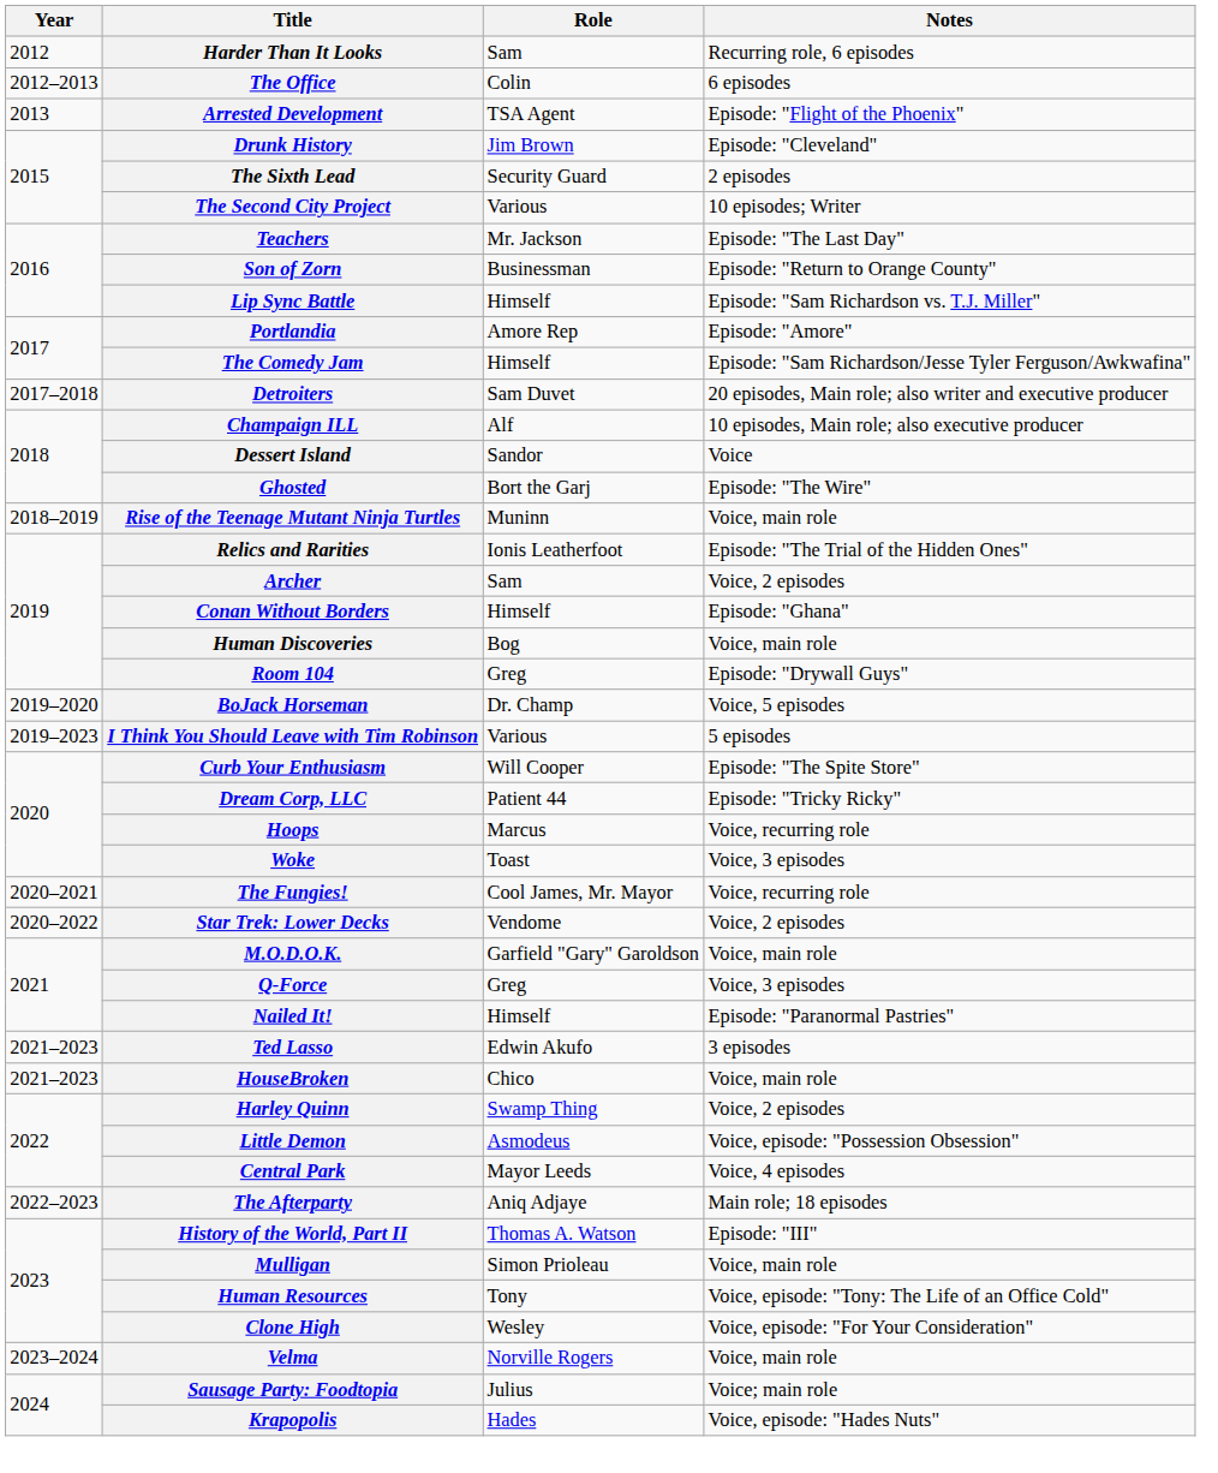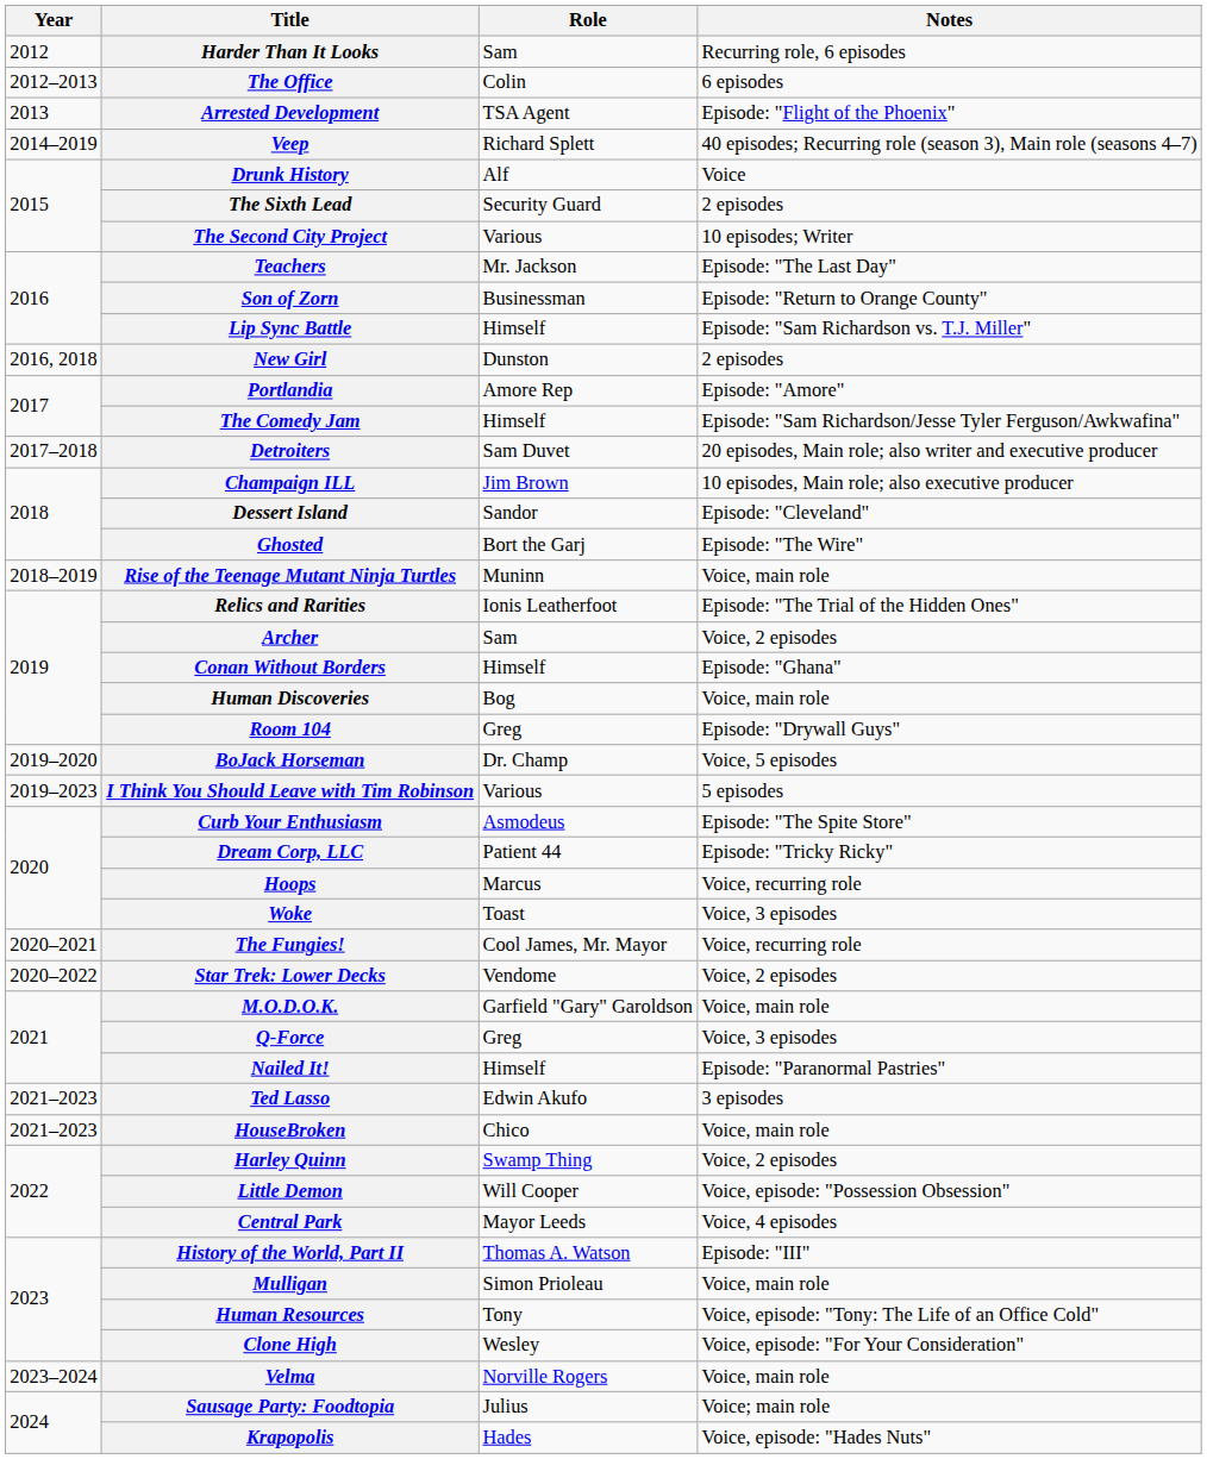 <table class="wikitable plainrowheaders sortable">
 <tr>
 <th scope="col">Year</th>
 <th scope="col">Title</th>
 <th scope="col" class="unsortable">Role</th>
 <th scope="col" class="unsortable">Notes</th>
 </tr>
 <tr>
 <td>2012</td>
 <th scope="row"><em>Harder Than It Looks</em></th>
 <td>Sam</td>
 <td>Recurring role, 6 episodes</td>
 </tr>
 <tr>
 <td>2012–2013</td>
 <th scope="row"><em><a href='#'>The Office</a></em></th>
 <td>Colin</td>
 <td>6 episodes</td>
 </tr>
 <tr>
 <td>2013</td>
 <th scope="row"><em><a href='#'>Arrested Development</a></em></th>
 <td>TSA Agent</td>
 <td>Episode: "<a href='#'>Flight of the Phoenix</a>"</td>
 </tr>
 <tr>
+<td>2014–2019</td>
+<th scope="row"><em><a href='#'>Veep</a></em></th>
+<td>Richard Splett</td>
+<td>40 episodes; Recurring role (season 3), Main role (seasons 4–7)</td>
+</tr>
+<tr>
 <td rowspan="3">2015</td>
 <th scope="row"><em><a href='#'>Drunk History</a></em></th>
-<td><a href='#'>Jim Brown</a></td>
-<td>Episode: "Cleveland"</td>
+<td>Alf</td>
+<td>Voice</td>
 </tr>
 <tr>
 <th scope="row"><em>The Sixth Lead</em></th>
 <td>Security Guard</td>
 <td>2 episodes</td>
 </tr>
 <tr>
 <th scope="row"><em><a href='#'>The Second City Project</a></em></th>
 <td>Various</td>
 <td>10 episodes; Writer</td>
 </tr>
 <tr>
 <td rowspan="3">2016</td>
 <th scope="row"><em><a href='#'>Teachers</a></em></th>
 <td>Mr. Jackson</td>
 <td>Episode: "The Last Day"</td>
 </tr>
 <tr>
 <th scope="row"><em><a href='#'>Son of Zorn</a></em></th>
 <td>Businessman</td>
 <td>Episode: "Return to Orange County"</td>
 </tr>
 <tr>
 <th scope="row"><em><a href='#'>Lip Sync Battle</a></em></th>
 <td>Himself</td>
 <td>Episode: "Sam Richardson vs. <a href='#'>T.J. Miller</a>"</td>
 </tr>
 <tr>
+<td>2016, 2018</td>
+<th scope="row"><em><a href='#'>New Girl</a></em></th>
+<td>Dunston</td>
+<td>2 episodes</td>
+</tr>
+<tr>
 <td rowspan="2">2017</td>
 <th scope="row"><em><a href='#'>Portlandia</a></em></th>
 <td>Amore Rep</td>
 <td>Episode: "Amore"</td>
 </tr>
 <tr>
 <th scope="row"><em><a href='#'>The Comedy Jam</a></em></th>
 <td>Himself</td>
 <td>Episode: "Sam Richardson/Jesse Tyler Ferguson/Awkwafina"</td>
 </tr>
 <tr>
 <td>2017–2018</td>
 <th scope="row"><em><a href='#'>Detroiters</a></em></th>
 <td>Sam Duvet</td>
 <td>20 episodes, Main role; also writer and executive producer</td>
 </tr>
 <tr>
 <td rowspan="3">2018</td>
 <th scope="row"><em><a href='#'>Champaign ILL</a></em></th>
-<td>Alf</td>
+<td><a href='#'>Jim Brown</a></td>
 <td>10 episodes, Main role; also executive producer</td>
 </tr>
 <tr>
 <th scope="row"><em>Dessert Island</em></th>
 <td>Sandor</td>
-<td>Voice</td>
+<td>Episode: "Cleveland"</td>
 </tr>
 <tr>
 <th scope="row"><em><a href='#'>Ghosted</a></em></th>
 <td>Bort the Garj</td>
 <td>Episode: "The Wire"</td>
 </tr>
 <tr>
 <td>2018–2019</td>
 <th scope="row"><em><a href='#'>Rise of the Teenage Mutant Ninja Turtles</a></em></th>
 <td>Muninn</td>
 <td>Voice, main role</td>
 </tr>
 <tr>
 <td rowspan="5">2019</td>
 <th scope="row"><em>Relics and Rarities</em></th>
 <td>Ionis Leatherfoot</td>
 <td>Episode: "The Trial of the Hidden Ones"</td>
 </tr>
 <tr>
 <th scope="row"><em><a href='#'>Archer</a></em></th>
 <td>Sam</td>
 <td>Voice, 2 episodes</td>
 </tr>
 <tr>
 <th scope="row"><em><a href='#'>Conan Without Borders</a></em></th>
 <td>Himself</td>
 <td>Episode: "Ghana"</td>
 </tr>
 <tr>
 <th scope="row"><em>Human Discoveries</em></th>
 <td>Bog</td>
 <td>Voice, main role</td>
 </tr>
 <tr>
 <th scope="row"><em><a href='#'>Room 104</a></em></th>
 <td>Greg</td>
 <td>Episode: "Drywall Guys"</td>
 </tr>
 <tr>
 <td>2019–2020</td>
 <th scope="row"><em><a href='#'>BoJack Horseman</a></em></th>
 <td>Dr. Champ</td>
 <td>Voice, 5 episodes</td>
 </tr>
 <tr>
 <td>2019–2023</td>
 <th scope="row"><em><a href='#'>I Think You Should Leave with Tim Robinson</a></em></th>
 <td>Various</td>
 <td>5 episodes</td>
 </tr>
 <tr>
 <td rowspan="4">2020</td>
 <th scope="row"><em><a href='#'>Curb Your Enthusiasm</a></em></th>
-<td>Will Cooper</td>
+<td><a href='#'>Asmodeus</a></td>
 <td>Episode: "The Spite Store"</td>
 </tr>
 <tr>
 <th scope="row"><em><a href='#'>Dream Corp, LLC</a></em></th>
 <td>Patient 44</td>
 <td>Episode: "Tricky Ricky"</td>
 </tr>
 <tr>
 <th scope="row"><em><a href='#'>Hoops</a></em></th>
 <td>Marcus</td>
 <td>Voice, recurring role</td>
 </tr>
 <tr>
 <th scope="row"><em><a href='#'>Woke</a></em></th>
 <td>Toast</td>
 <td>Voice, 3 episodes</td>
 </tr>
 <tr>
 <td>2020–2021</td>
 <th scope="row"><em><a href='#'>The Fungies!</a></em></th>
 <td>Cool James, Mr. Mayor</td>
 <td>Voice, recurring role</td>
 </tr>
 <tr>
 <td>2020–2022</td>
 <th scope="row"><em><a href='#'>Star Trek: Lower Decks</a></em></th>
 <td>Vendome</td>
 <td>Voice, 2 episodes</td>
 </tr>
 <tr>
 <td rowspan="3">2021</td>
 <th scope="row"><em><a href='#'>M.O.D.O.K.</a></em></th>
 <td>Garfield "Gary" Garoldson</td>
 <td>Voice, main role</td>
 </tr>
 <tr>
 <th scope="row"><em><a href='#'>Q-Force</a></em></th>
 <td>Greg</td>
 <td>Voice, 3 episodes</td>
 </tr>
 <tr>
 <th scope="row"><em><a href='#'>Nailed It!</a></em></th>
 <td>Himself</td>
 <td>Episode: "Paranormal Pastries"</td>
 </tr>
 <tr>
 <td>2021–2023</td>
 <th scope="row"><em><a href='#'>Ted Lasso</a></em></th>
 <td>Edwin Akufo</td>
 <td>3 episodes</td>
 </tr>
 <tr>
 <td>2021–2023</td>
 <th scope="row"><em><a href='#'>HouseBroken</a></em></th>
 <td>Chico</td>
 <td>Voice, main role</td>
 </tr>
 <tr>
 <td rowspan="3">2022</td>
 <th scope="row"><em><a href='#'>Harley Quinn</a></em></th>
 <td><a href='#'>Swamp Thing</a></td>
 <td>Voice, 2 episodes</td>
 </tr>
 <tr>
 <th scope="row"><em><a href='#'>Little Demon</a></em></th>
-<td><a href='#'>Asmodeus</a></td>
+<td>Will Cooper</td>
 <td>Voice, episode: "Possession Obsession"</td>
 </tr>
 <tr>
 <th scope="row"><em><a href='#'>Central Park</a></em></th>
 <td>Mayor Leeds</td>
 <td>Voice, 4 episodes</td>
-</tr>
-<tr>
-<td>2022–2023</td>
-<th scope="row"><em><a href='#'>The Afterparty</a></em></th>
-<td>Aniq Adjaye</td>
-<td>Main role; 18 episodes</td>
 </tr>
 <tr>
 <td rowspan="4">2023</td>
 <th scope="row"><em><a href='#'>History of the World, Part II</a></em></th>
 <td><a href='#'>Thomas A. Watson</a></td>
 <td>Episode: "III"</td>
 </tr>
 <tr>
 <th scope="row"><em><a href='#'>Mulligan</a></em></th>
 <td>Simon Prioleau</td>
 <td>Voice, main role</td>
 </tr>
 <tr>
 <th scope="row"><em><a href='#'>Human Resources</a></em></th>
 <td>Tony</td>
 <td>Voice, episode: "Tony: The Life of an Office Cold"</td>
 </tr>
 <tr>
 <th scope="row"><em><a href='#'>Clone High</a></em></th>
 <td>Wesley</td>
 <td>Voice, episode: "For Your Consideration"</td>
 </tr>
 <tr>
 <td>2023–2024</td>
 <th scope="row"><em><a href='#'>Velma</a></em></th>
 <td><a href='#'>Norville Rogers</a></td>
 <td>Voice, main role</td>
 </tr>
 <tr>
 <td rowspan=2>2024</td>
 <th scope="row"><em><a href='#'>Sausage Party: Foodtopia</a></em></th>
 <td>Julius</td>
 <td>Voice; main role</td>
 </tr>
 <tr>
 <th scope=row><em><a href='#'>Krapopolis</a></em></th>
 <td><a href='#'>Hades</a></td>
 <td>Voice, episode: "Hades Nuts"</td>
 </tr>
 </table>
